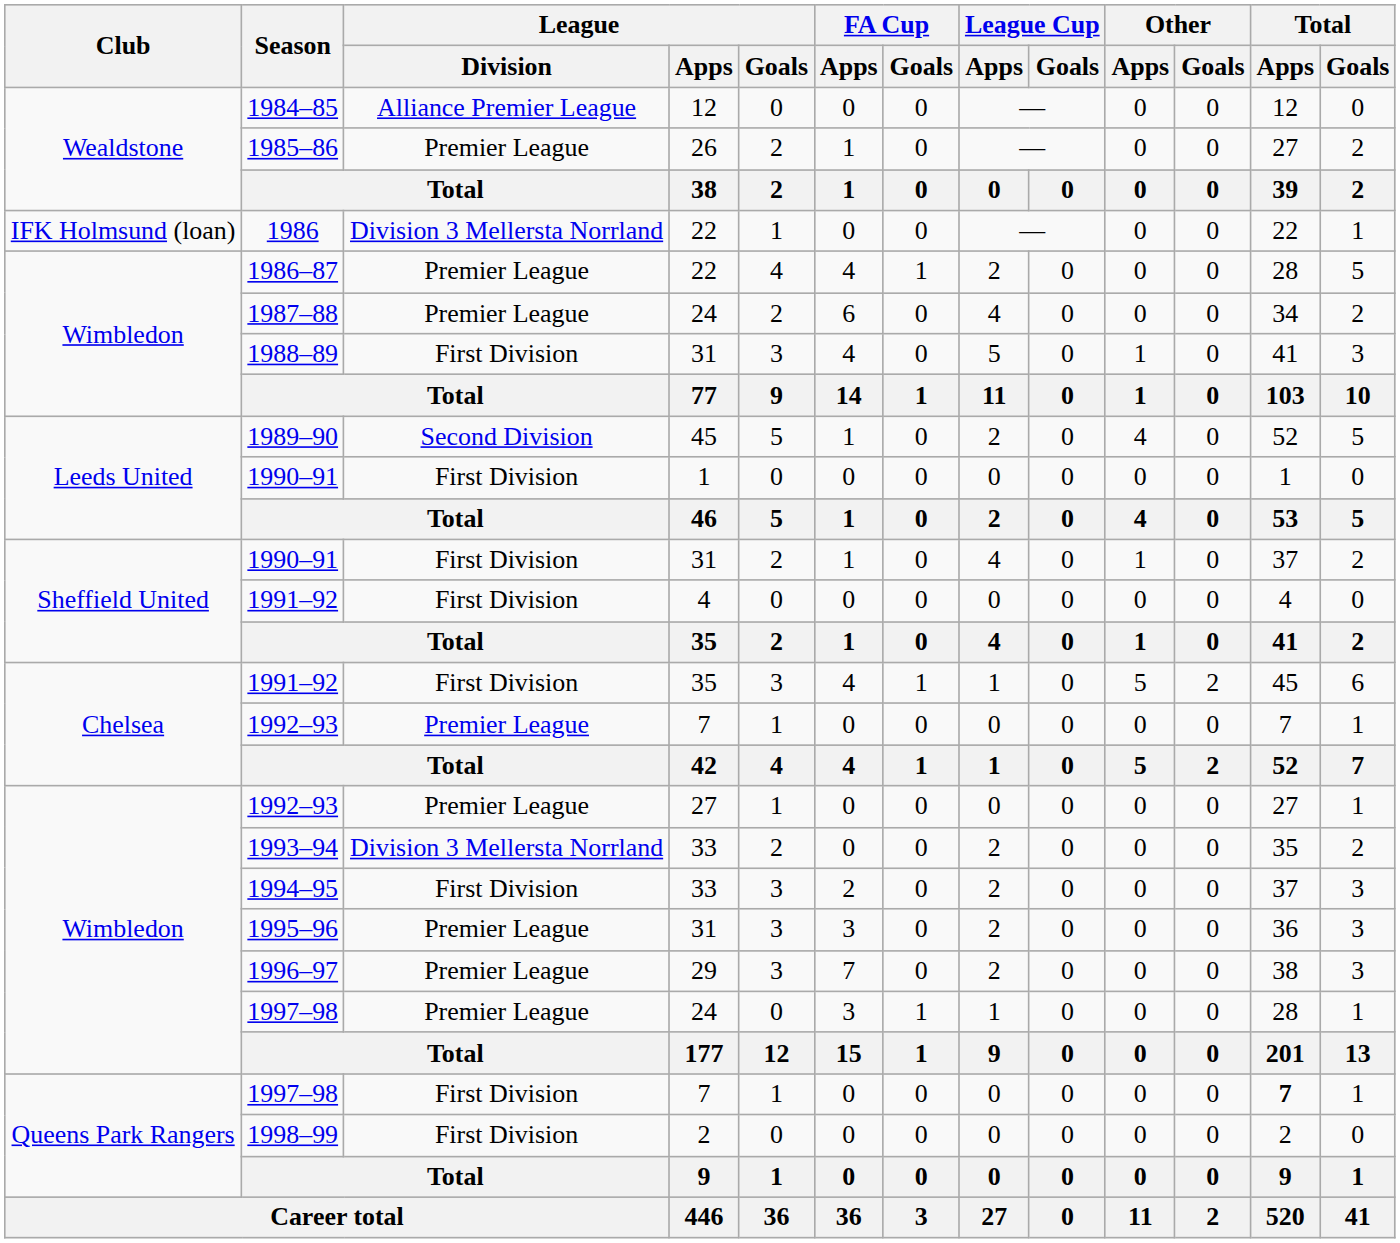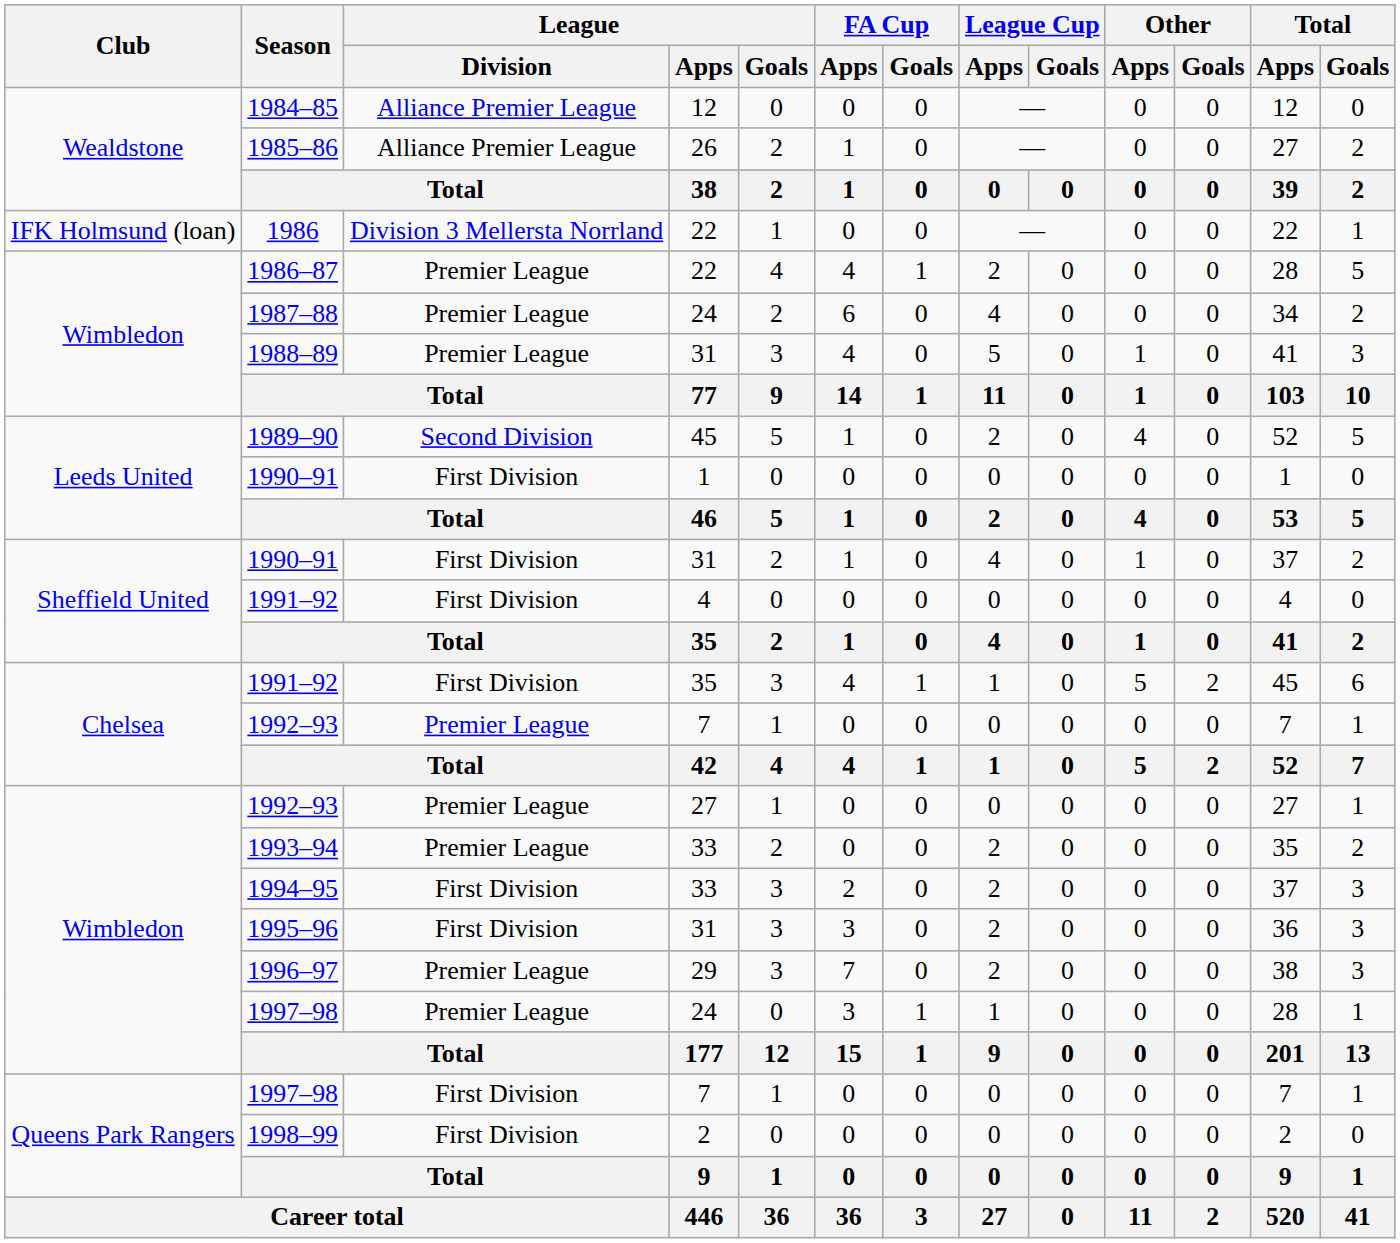 <table class="wikitable" style="text-align: center">
 <tr>
 <th rowspan="2">Club</th>
 <th rowspan="2">Season</th>
 <th colspan="3">League</th>
 <th colspan="2"><a href='#'>FA Cup</a></th>
 <th colspan="2"><a href='#'>League Cup</a></th>
 <th colspan="2">Other</th>
 <th colspan="2">Total</th>
 </tr>
 <tr>
 <th>Division</th>
 <th>Apps</th>
 <th>Goals</th>
 <th>Apps</th>
 <th>Goals</th>
 <th>Apps</th>
 <th>Goals</th>
 <th>Apps</th>
 <th>Goals</th>
 <th>Apps</th>
 <th>Goals</th>
 </tr>
 <tr>
 <td rowspan="3"><a href='#'>Wealdstone</a></td>
 <td><a href='#'>1984–85</a></td>
 <td><a href='#'>Alliance Premier League</a></td>
 <td>12</td>
 <td>0</td>
 <td>0</td>
 <td>0</td>
 <td colspan="2">—</td>
 <td>0</td>
 <td>0</td>
 <td>12</td>
 <td>0</td>
 </tr>
 <tr>
 <td><a href='#'>1985–86</a></td>
-<td>Premier League</td>
+<td>Alliance Premier League</td>
 <td>26</td>
 <td>2</td>
 <td>1</td>
 <td>0</td>
 <td colspan="2">—</td>
 <td>0</td>
 <td>0</td>
 <td>27</td>
 <td>2</td>
 </tr>
 <tr>
 <th colspan="2">Total</th>
 <th>38</th>
 <th>2</th>
 <th>1</th>
 <th>0</th>
 <th>0</th>
 <th>0</th>
 <th>0</th>
 <th>0</th>
 <th>39</th>
 <th>2</th>
 </tr>
 <tr>
 <td><a href='#'>IFK Holmsund</a> (loan)</td>
 <td><a href='#'>1986</a></td>
 <td><a href='#'>Division 3 Mellersta Norrland</a></td>
 <td>22</td>
 <td>1</td>
 <td>0</td>
 <td>0</td>
 <td colspan="2">—</td>
 <td>0</td>
 <td>0</td>
 <td>22</td>
 <td>1</td>
 </tr>
 <tr>
 <td rowspan="4"><a href='#'>Wimbledon</a></td>
 <td><a href='#'>1986–87</a></td>
 <td>Premier League</td>
 <td>22</td>
 <td>4</td>
 <td>4</td>
 <td>1</td>
 <td>2</td>
 <td>0</td>
 <td>0</td>
 <td>0</td>
 <td>28</td>
 <td>5</td>
 </tr>
 <tr>
 <td><a href='#'>1987–88</a></td>
 <td>Premier League</td>
 <td>24</td>
 <td>2</td>
 <td>6</td>
 <td>0</td>
 <td>4</td>
 <td>0</td>
 <td>0</td>
 <td>0</td>
 <td>34</td>
 <td>2</td>
 </tr>
 <tr>
 <td><a href='#'>1988–89</a></td>
-<td>First Division</td>
+<td>Premier League</td>
 <td>31</td>
 <td>3</td>
 <td>4</td>
 <td>0</td>
 <td>5</td>
 <td>0</td>
 <td>1</td>
 <td>0</td>
 <td>41</td>
 <td>3</td>
 </tr>
 <tr>
 <th colspan="2">Total</th>
 <th>77</th>
 <th>9</th>
 <th>14</th>
 <th>1</th>
 <th>11</th>
 <th>0</th>
 <th>1</th>
 <th>0</th>
 <th>103</th>
 <th>10</th>
 </tr>
 <tr>
 <td rowspan="3"><a href='#'>Leeds United</a></td>
 <td><a href='#'>1989–90</a></td>
 <td><a href='#'>Second Division</a></td>
 <td>45</td>
 <td>5</td>
 <td>1</td>
 <td>0</td>
 <td>2</td>
 <td>0</td>
 <td>4</td>
 <td>0</td>
 <td>52</td>
 <td>5</td>
 </tr>
 <tr>
 <td><a href='#'>1990–91</a></td>
 <td>First Division</td>
 <td>1</td>
 <td>0</td>
 <td>0</td>
 <td>0</td>
 <td>0</td>
 <td>0</td>
 <td>0</td>
 <td>0</td>
 <td>1</td>
 <td>0</td>
 </tr>
 <tr>
 <th colspan="2">Total</th>
 <th>46</th>
 <th>5</th>
 <th>1</th>
 <th>0</th>
 <th>2</th>
 <th>0</th>
 <th>4</th>
 <th>0</th>
 <th>53</th>
 <th>5</th>
 </tr>
 <tr>
 <td rowspan="3"><a href='#'>Sheffield United</a></td>
 <td><a href='#'>1990–91</a></td>
 <td>First Division</td>
 <td>31</td>
 <td>2</td>
 <td>1</td>
 <td>0</td>
 <td>4</td>
 <td>0</td>
 <td>1</td>
 <td>0</td>
 <td>37</td>
 <td>2</td>
 </tr>
 <tr>
 <td><a href='#'>1991–92</a></td>
 <td>First Division</td>
 <td>4</td>
 <td>0</td>
 <td>0</td>
 <td>0</td>
 <td>0</td>
 <td>0</td>
 <td>0</td>
 <td>0</td>
 <td>4</td>
 <td>0</td>
 </tr>
 <tr>
 <th colspan="2">Total</th>
 <th>35</th>
 <th>2</th>
 <th>1</th>
 <th>0</th>
 <th>4</th>
 <th>0</th>
 <th>1</th>
 <th>0</th>
 <th>41</th>
 <th>2</th>
 </tr>
 <tr>
 <td rowspan="3"><a href='#'>Chelsea</a></td>
 <td><a href='#'>1991–92</a></td>
 <td>First Division</td>
 <td>35</td>
 <td>3</td>
 <td>4</td>
 <td>1</td>
 <td>1</td>
 <td>0</td>
 <td>5</td>
 <td>2</td>
 <td>45</td>
 <td>6</td>
 </tr>
 <tr>
 <td><a href='#'>1992–93</a></td>
 <td><a href='#'>Premier League</a></td>
 <td>7</td>
 <td>1</td>
 <td>0</td>
 <td>0</td>
 <td>0</td>
 <td>0</td>
 <td>0</td>
 <td>0</td>
 <td>7</td>
 <td>1</td>
 </tr>
 <tr>
 <th colspan="2">Total</th>
 <th>42</th>
 <th>4</th>
 <th>4</th>
 <th>1</th>
 <th>1</th>
 <th>0</th>
 <th>5</th>
 <th>2</th>
 <th>52</th>
 <th>7</th>
 </tr>
 <tr>
 <td rowspan="7"><a href='#'>Wimbledon</a></td>
 <td><a href='#'>1992–93</a></td>
 <td>Premier League</td>
 <td>27</td>
 <td>1</td>
 <td>0</td>
 <td>0</td>
 <td>0</td>
 <td>0</td>
 <td>0</td>
 <td>0</td>
 <td>27</td>
 <td>1</td>
 </tr>
 <tr>
 <td><a href='#'>1993–94</a></td>
-<td><a href='#'>Division 3 Mellersta Norrland</a></td>
+<td>Premier League</td>
 <td>33</td>
 <td>2</td>
 <td>0</td>
 <td>0</td>
 <td>2</td>
 <td>0</td>
 <td>0</td>
 <td>0</td>
 <td>35</td>
 <td>2</td>
 </tr>
 <tr>
 <td><a href='#'>1994–95</a></td>
 <td>First Division</td>
 <td>33</td>
 <td>3</td>
 <td>2</td>
 <td>0</td>
 <td>2</td>
 <td>0</td>
 <td>0</td>
 <td>0</td>
 <td>37</td>
 <td>3</td>
 </tr>
 <tr>
 <td><a href='#'>1995–96</a></td>
-<td>Premier League</td>
+<td>First Division</td>
 <td>31</td>
 <td>3</td>
 <td>3</td>
 <td>0</td>
 <td>2</td>
 <td>0</td>
 <td>0</td>
 <td>0</td>
 <td>36</td>
 <td>3</td>
 </tr>
 <tr>
 <td><a href='#'>1996–97</a></td>
 <td>Premier League</td>
 <td>29</td>
 <td>3</td>
 <td>7</td>
 <td>0</td>
 <td>2</td>
 <td>0</td>
 <td>0</td>
 <td>0</td>
 <td>38</td>
 <td>3</td>
 </tr>
 <tr>
 <td><a href='#'>1997–98</a></td>
 <td>Premier League</td>
 <td>24</td>
 <td>0</td>
 <td>3</td>
 <td>1</td>
 <td>1</td>
 <td>0</td>
 <td>0</td>
 <td>0</td>
 <td>28</td>
 <td>1</td>
 </tr>
 <tr>
 <th colspan="2">Total</th>
 <th>177</th>
 <th>12</th>
 <th>15</th>
 <th>1</th>
 <th>9</th>
 <th>0</th>
 <th>0</th>
 <th>0</th>
 <th>201</th>
 <th>13</th>
 </tr>
 <tr>
 <td rowspan="3"><a href='#'>Queens Park Rangers</a></td>
 <td><a href='#'>1997–98</a></td>
 <td>First Division</td>
 <td>7</td>
 <td>1</td>
 <td>0</td>
 <td>0</td>
 <td>0</td>
 <td>0</td>
 <td>0</td>
 <td>0</td>
-<td><strong>7</strong></td>
+<td>7</td>
 <td>1</td>
 </tr>
 <tr>
 <td><a href='#'>1998–99</a></td>
 <td>First Division</td>
 <td>2</td>
 <td>0</td>
 <td>0</td>
 <td>0</td>
 <td>0</td>
 <td>0</td>
 <td>0</td>
 <td>0</td>
 <td>2</td>
 <td>0</td>
 </tr>
 <tr>
 <th colspan="2">Total</th>
 <th>9</th>
 <th>1</th>
 <th>0</th>
 <th>0</th>
 <th>0</th>
 <th>0</th>
 <th>0</th>
 <th>0</th>
 <th>9</th>
 <th>1</th>
 </tr>
 <tr>
 <th colspan="3">Career total</th>
 <th>446</th>
 <th>36</th>
 <th>36</th>
 <th>3</th>
 <th>27</th>
 <th>0</th>
 <th>11</th>
 <th>2</th>
 <th>520</th>
 <th>41</th>
 </tr>
 </table>
